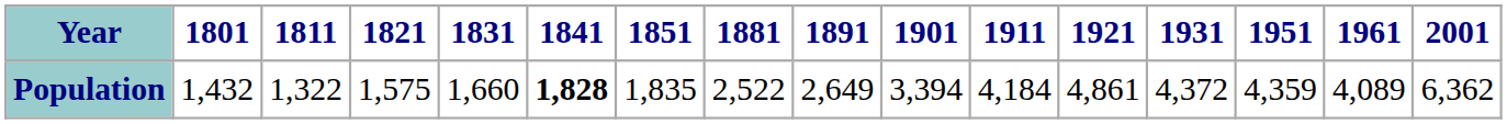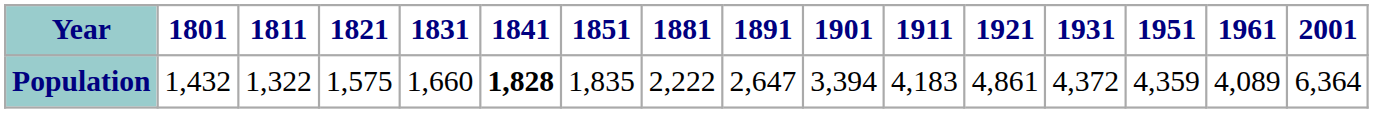 <table class="wikitable" style="font-size:85%; width:70%; border:0; text-align:center; line-height:120%; margin:1em auto;">
 <tr>
 <th style="background:#9cc; color:navy; height:17px;">Year</th>
 <th style="background:#fff; color:navy;">1801</th>
 <th style="background:#fff; color:navy;">1811</th>
 <th style="background:#fff; color:navy;">1821</th>
 <th style="background:#fff; color:navy;">1831</th>
 <th style="background:#fff; color:navy;">1841</th>
 <th style="background:#fff; color:navy;">1851</th>
 <th style="background:#fff; color:navy;">1881</th>
 <th style="background:#fff; color:navy;">1891</th>
 <th style="background:#fff; color:navy;">1901</th>
 <th style="background:#fff; color:navy;">1911</th>
 <th style="background:#fff; color:navy;">1921</th>
 <th style="background:#fff; color:navy;">1931</th>
 <th style="background:#fff; color:navy;">1951</th>
 <th style="background:#fff; color:navy;">1961</th>
 <th style="background:#fff; color:navy;">2001</th>
 </tr>
 <tr style="text-align:center;">
 <th style="background:#9cc; color:navy; height:17px;">Population</th>
 <td style="background:#fff; color:black;">1,432</td>
 <td style="background:#fff; color:black;">1,322</td>
 <td style="background:#fff; color:black;">1,575</td>
 <td style="background:#fff; color:black;">1,660</td>
 <td style="background:#fff; color:black;"><strong>1,828</strong></td>
 <td style="background:#fff; color:black;">1,835</td>
-<td style="background:#fff; color:black;">2,522</td>
-<td style="background:#fff; color:black;">2,649</td>
+<td style="background:#fff; color:black;">2,222</td>
+<td style="background:#fff; color:black;">2,647</td>
 <td style="background:#fff; color:black;">3,394</td>
-<td style="background:#fff; color:black;">4,184</td>
+<td style="background:#fff; color:black;">4,183</td>
 <td style="background:#fff; color:black;">4,861</td>
 <td style="background:#fff; color:black;">4,372</td>
 <td style="background:#fff; color:black;">4,359</td>
 <td style="background:#fff; color:black;">4,089</td>
-<td style="background:#fff; color:black;">6,362</td>
+<td style="background:#fff; color:black;">6,364</td>
 </tr>
 <tr>
 </tr>
 </table>
